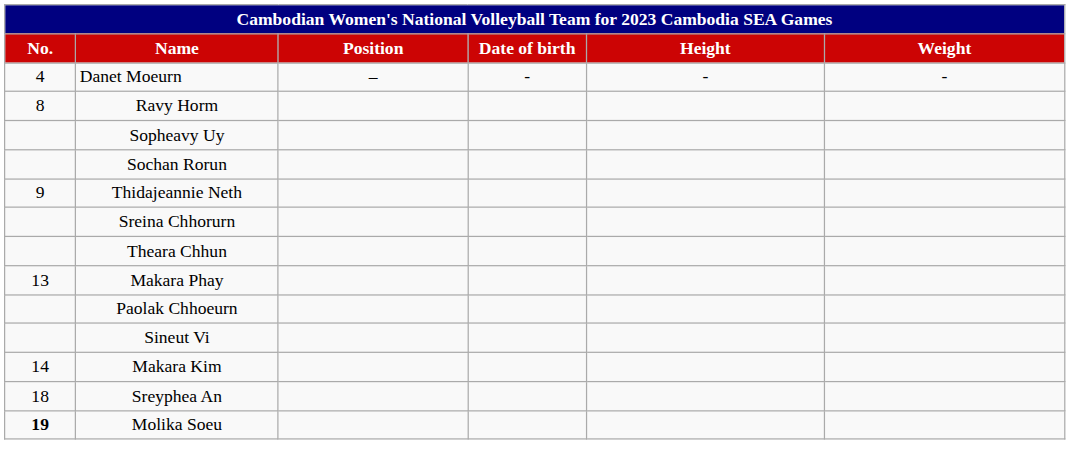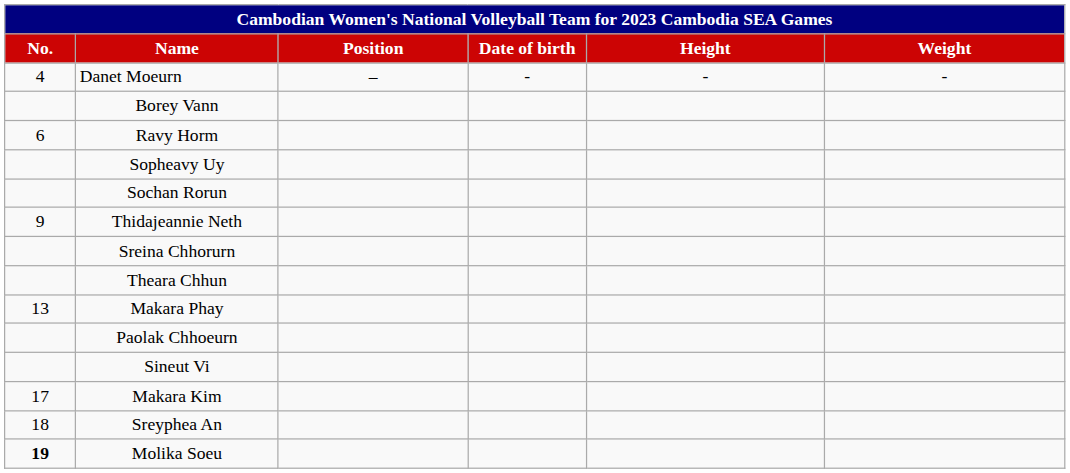 <table class="wikitable sortable" style="font-size:90%; text-align:center;">
 <tr>
 <th colspan="6" style= "background:#000080; color:white; text-align: center"><strong>Cambodian Women's National Volleyball Team for 2023 Cambodia SEA Games</strong></th>
 </tr>
 <tr>
 <th style="width:5em; background:#CC0404; color:white;">No.</th>
 <th style="width:15em; background:#CC0404; color:white;">Name</th>
 <th style="width:15em; background:#CC0404; color:white;">Position</th>
 <th style="width:9em; background:#CC0404; color:white;">Date of birth</th>
 <th style="width:20em; background:#CC0404; color:white;">Height</th>
 <th style="width:20em; background:#CC0404; color:white;">Weight</th>
 </tr>
 <tr>
 <td>4</td>
 <td style="text-align:left;">Danet Moeurn</td>
 <td>–</td>
 <td>-</td>
 <td>-</td>
 <td>-</td>
 </tr>
 <tr>
-<td>8</td>
+<td></td>
+<td>Borey Vann</td>
+<td></td>
+<td></td>
+<td></td>
+<td></td>
+</tr>
+<tr>
+<td>6</td>
 <td>Ravy Horm</td>
 <td></td>
 <td></td>
 <td></td>
 <td></td>
 </tr>
 <tr>
 <td></td>
 <td>Sopheavy Uy</td>
 <td></td>
 <td></td>
 <td></td>
 <td></td>
 </tr>
 <tr>
 <td></td>
 <td>Sochan Rorun</td>
 <td></td>
 <td></td>
 <td></td>
 <td></td>
 </tr>
 <tr>
 <td>9</td>
 <td>Thidajeannie Neth</td>
 <td></td>
 <td></td>
 <td></td>
 <td></td>
 </tr>
 <tr>
 <td></td>
 <td>Sreina Chhorurn</td>
 <td></td>
 <td></td>
 <td></td>
 <td></td>
 </tr>
 <tr>
 <td></td>
 <td>Theara Chhun</td>
 <td></td>
 <td></td>
 <td></td>
 <td></td>
 </tr>
 <tr>
 <td>13</td>
 <td>Makara Phay</td>
 <td></td>
 <td></td>
 <td></td>
 <td></td>
 </tr>
 <tr>
 <td></td>
 <td>Paolak Chhoeurn</td>
 <td></td>
 <td></td>
 <td></td>
 <td></td>
 </tr>
 <tr>
 <td></td>
 <td>Sineut Vi</td>
 <td></td>
 <td></td>
 <td></td>
 <td></td>
 </tr>
 <tr>
-<td>14</td>
+<td>17</td>
 <td>Makara Kim</td>
 <td></td>
 <td></td>
 <td></td>
 <td></td>
 </tr>
 <tr>
 <td>18</td>
 <td>Sreyphea An</td>
 <td></td>
 <td></td>
 <td></td>
 <td></td>
 </tr>
 <tr>
 <td><strong>19</strong></td>
 <td>Molika Soeu</td>
 <td></td>
 <td></td>
 <td></td>
 <td></td>
 </tr>
 </table>
